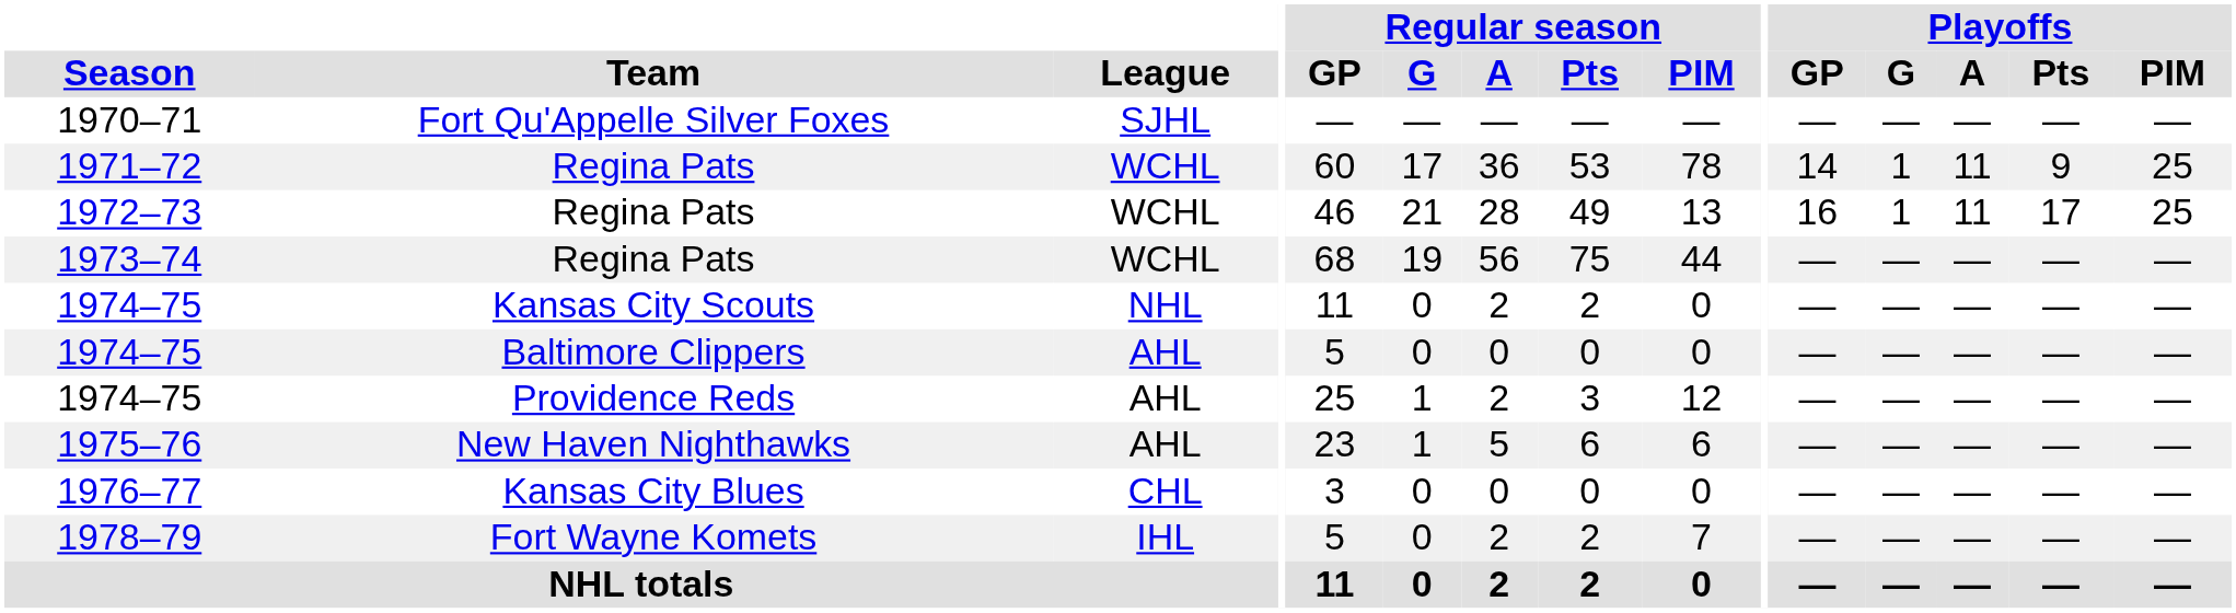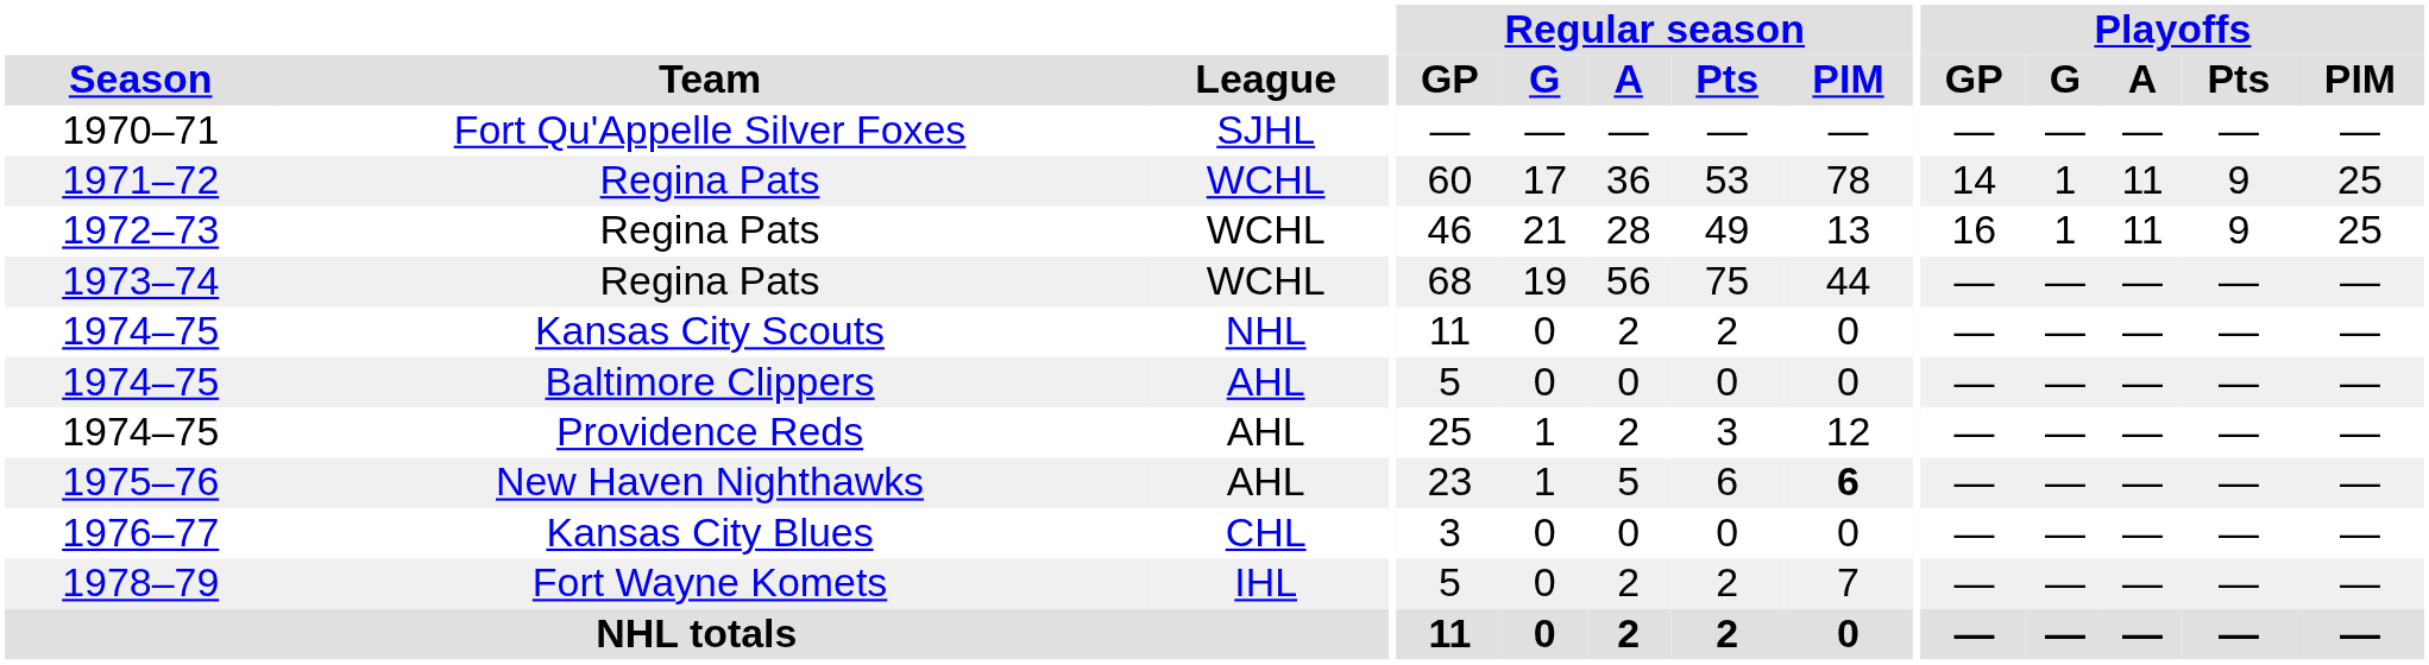 <table border="0" cellpadding="1" cellspacing="0" style="text-align:center; width:60em">
 <tr bgcolor="#e0e0e0">
 <th colspan="3" bgcolor="#ffffff"></th>
 <th rowspan="100" bgcolor="#ffffff"></th>
 <th colspan="5"><a href='#'>Regular season</a></th>
 <th rowspan="100" bgcolor="#ffffff"></th>
 <th colspan="5"><a href='#'>Playoffs</a></th>
 </tr>
 <tr bgcolor="#e0e0e0">
 <th><a href='#'>Season</a></th>
 <th>Team</th>
 <th>League</th>
 <th>GP</th>
 <th><a href='#'>G</a></th>
 <th><a href='#'>A</a></th>
 <th><a href='#'>Pts</a></th>
 <th><a href='#'>PIM</a></th>
 <th>GP</th>
 <th>G</th>
 <th>A</th>
 <th>Pts</th>
 <th>PIM</th>
 </tr>
 <tr>
 <td>1970–71</td>
 <td><a href='#'>Fort Qu'Appelle Silver Foxes</a></td>
 <td><a href='#'>SJHL</a></td>
 <td>—</td>
 <td>—</td>
 <td>—</td>
 <td>—</td>
 <td>—</td>
 <td>—</td>
 <td>—</td>
 <td>—</td>
 <td>—</td>
 <td>—</td>
 </tr>
 <tr bgcolor="#f0f0f0">
 <td><a href='#'>1971–72</a></td>
 <td><a href='#'>Regina Pats</a></td>
 <td><a href='#'>WCHL</a></td>
 <td>60</td>
 <td>17</td>
 <td>36</td>
 <td>53</td>
 <td>78</td>
 <td>14</td>
 <td>1</td>
 <td>11</td>
 <td>9</td>
 <td>25</td>
 </tr>
 <tr>
 <td><a href='#'>1972–73</a></td>
 <td>Regina Pats</td>
 <td>WCHL</td>
 <td>46</td>
 <td>21</td>
 <td>28</td>
 <td>49</td>
 <td>13</td>
 <td>16</td>
 <td>1</td>
 <td>11</td>
-<td>17</td>
+<td>9</td>
 <td>25</td>
 </tr>
 <tr bgcolor="#f0f0f0">
 <td><a href='#'>1973–74</a></td>
 <td>Regina Pats</td>
 <td>WCHL</td>
 <td>68</td>
 <td>19</td>
 <td>56</td>
 <td>75</td>
 <td>44</td>
 <td>—</td>
 <td>—</td>
 <td>—</td>
 <td>—</td>
 <td>—</td>
 </tr>
 <tr>
 <td><a href='#'>1974–75</a></td>
 <td><a href='#'>Kansas City Scouts</a></td>
 <td><a href='#'>NHL</a></td>
 <td>11</td>
 <td>0</td>
 <td>2</td>
 <td>2</td>
 <td>0</td>
 <td>—</td>
 <td>—</td>
 <td>—</td>
 <td>—</td>
 <td>—</td>
 </tr>
 <tr bgcolor="#f0f0f0">
 <td><a href='#'>1974–75</a></td>
 <td><a href='#'>Baltimore Clippers</a></td>
 <td><a href='#'>AHL</a></td>
 <td>5</td>
 <td>0</td>
 <td>0</td>
 <td>0</td>
 <td>0</td>
 <td>—</td>
 <td>—</td>
 <td>—</td>
 <td>—</td>
 <td>—</td>
 </tr>
 <tr>
 <td>1974–75</td>
 <td><a href='#'>Providence Reds</a></td>
 <td>AHL</td>
 <td>25</td>
 <td>1</td>
 <td>2</td>
 <td>3</td>
 <td>12</td>
 <td>—</td>
 <td>—</td>
 <td>—</td>
 <td>—</td>
 <td>—</td>
 </tr>
 <tr bgcolor="#f0f0f0">
 <td><a href='#'>1975–76</a></td>
 <td><a href='#'>New Haven Nighthawks</a></td>
 <td>AHL</td>
 <td>23</td>
 <td>1</td>
 <td>5</td>
 <td>6</td>
-<td>6</td>
+<td><strong>6</strong></td>
 <td>—</td>
 <td>—</td>
 <td>—</td>
 <td>—</td>
 <td>—</td>
 </tr>
 <tr>
 <td><a href='#'>1976–77</a></td>
 <td><a href='#'>Kansas City Blues</a></td>
 <td><a href='#'>CHL</a></td>
 <td>3</td>
 <td>0</td>
 <td>0</td>
 <td>0</td>
 <td>0</td>
 <td>—</td>
 <td>—</td>
 <td>—</td>
 <td>—</td>
 <td>—</td>
 </tr>
 <tr bgcolor="#f0f0f0">
 <td><a href='#'>1978–79</a></td>
 <td><a href='#'>Fort Wayne Komets</a></td>
 <td><a href='#'>IHL</a></td>
 <td>5</td>
 <td>0</td>
 <td>2</td>
 <td>2</td>
 <td>7</td>
 <td>—</td>
 <td>—</td>
 <td>—</td>
 <td>—</td>
 <td>—</td>
 </tr>
 <tr bgcolor="#e0e0e0">
 <th colspan="3">NHL totals</th>
 <th>11</th>
 <th>0</th>
 <th>2</th>
 <th>2</th>
 <th>0</th>
 <th>—</th>
 <th>—</th>
 <th>—</th>
 <th>—</th>
 <th>—</th>
 </tr>
 </table>
